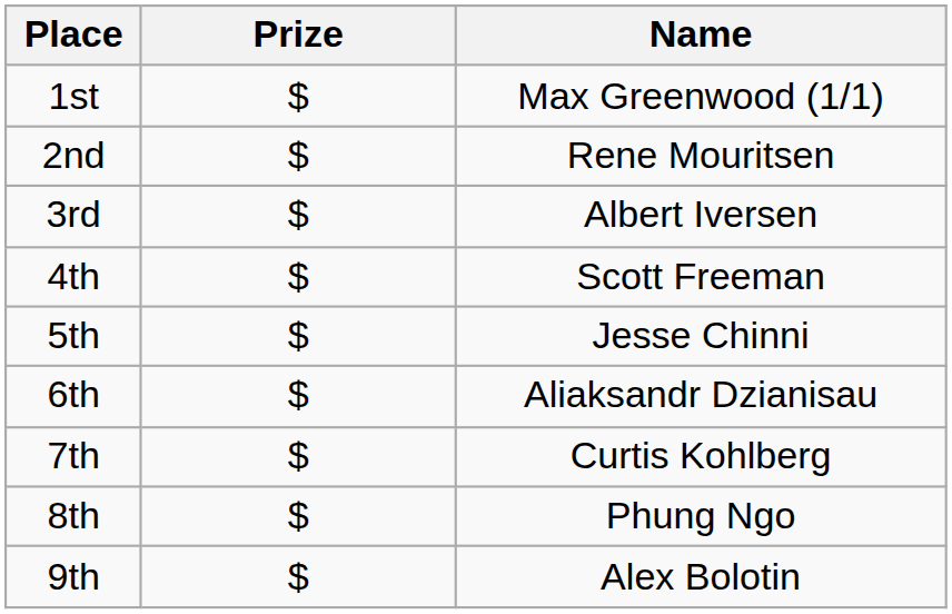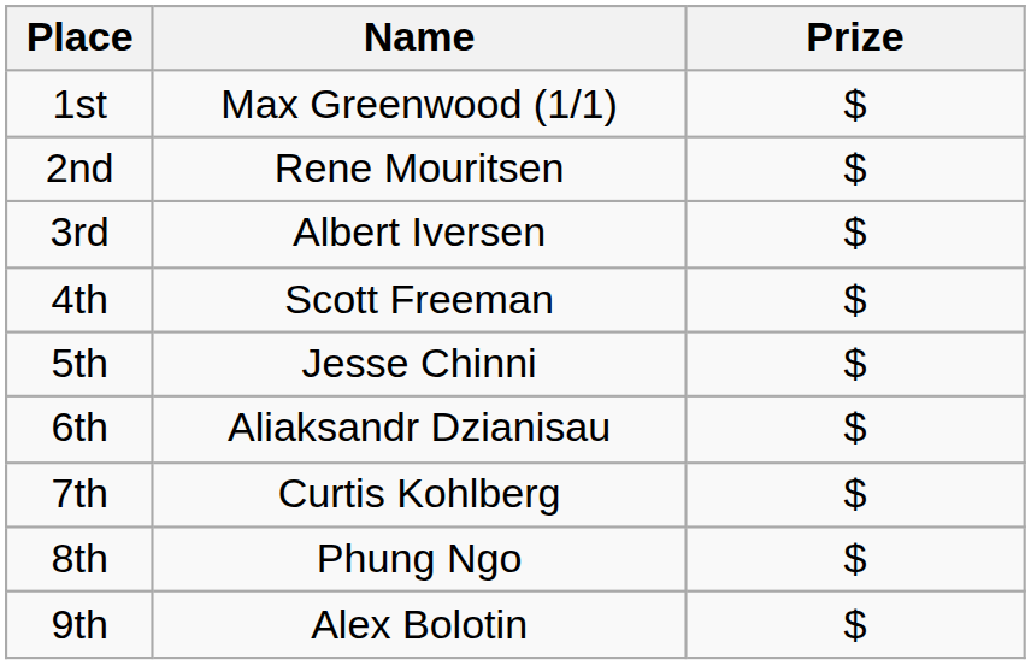 <table class="wikitable">
 <tr>
 <th width="50">Place</th>
+<th width="200">Name</th>
 <th width="125">Prize</th>
-<th width="200">Name</th>
 </tr>
 <tr>
 <td align = "center">1st</td>
+<td align = "center">Max Greenwood (1/1)</td>
 <td align = "center">$</td>
-<td align = "center">Max Greenwood (1/1)</td>
 </tr>
 <tr>
 <td align = "center">2nd</td>
+<td align = "center">Rene Mouritsen</td>
 <td align = "center">$</td>
-<td align = "center">Rene Mouritsen</td>
 </tr>
 <tr>
 <td align = "center">3rd</td>
+<td align = "center">Albert Iversen</td>
 <td align = "center">$</td>
-<td align = "center">Albert Iversen</td>
 </tr>
 <tr>
 <td align = "center">4th</td>
+<td align = "center">Scott Freeman</td>
 <td align = "center">$</td>
-<td align = "center">Scott Freeman</td>
 </tr>
 <tr>
 <td align = "center">5th</td>
+<td align = "center">Jesse Chinni</td>
 <td align = "center">$</td>
-<td align = "center">Jesse Chinni</td>
 </tr>
 <tr>
 <td align = "center">6th</td>
+<td align = "center">Aliaksandr Dzianisau</td>
 <td align = "center">$</td>
-<td align = "center">Aliaksandr Dzianisau</td>
 </tr>
 <tr>
 <td align = "center">7th</td>
+<td align = "center">Curtis Kohlberg</td>
 <td align = "center">$</td>
-<td align = "center">Curtis Kohlberg</td>
 </tr>
 <tr>
 <td align = "center">8th</td>
+<td align = "center">Phung Ngo</td>
 <td align = "center">$</td>
-<td align = "center">Phung Ngo</td>
 </tr>
 <tr>
 <td align = "center">9th</td>
+<td align = "center">Alex Bolotin</td>
 <td align = "center">$</td>
-<td align = "center">Alex Bolotin</td>
 </tr>
 </table>
